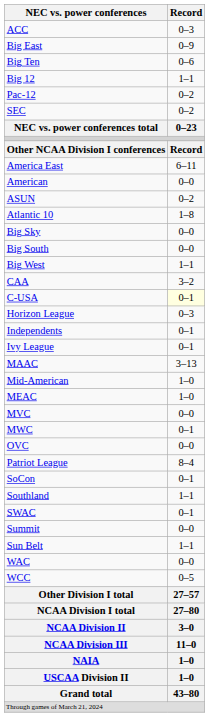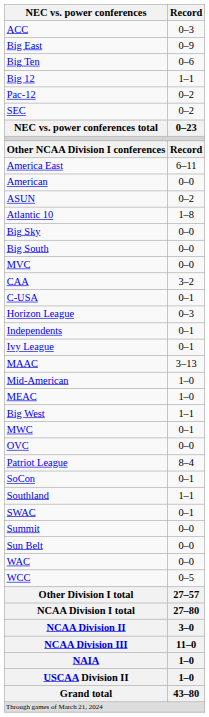 <table class="wikitable">
 <tr>
 <th>NEC vs. power conferences</th>
 <th>Record</th>
 </tr>
 <tr>
 <td><a href='#'>ACC</a></td>
 <td align=center>0–3</td>
 </tr>
 <tr>
 <td><a href='#'>Big East</a></td>
 <td align=center>0–9</td>
 </tr>
 <tr>
 <td><a href='#'>Big Ten</a></td>
 <td align=center>0–6</td>
 </tr>
 <tr>
 <td><a href='#'>Big 12</a></td>
 <td align=center>1–1</td>
 </tr>
 <tr>
 <td><a href='#'>Pac-12</a></td>
 <td align=center>0–2</td>
 </tr>
 <tr>
 <td><a href='#'>SEC</a></td>
 <td align=center>0–2</td>
 </tr>
 <tr>
 <th>NEC vs. power conferences total</th>
 <th>0–23</th>
 </tr>
 <tr>
 <th colspan="2" style="background:lightgrey;"></th>
 </tr>
 <tr>
 <th>Other NCAA Division I conferences</th>
 <th>Record</th>
 </tr>
 <tr>
 <td><a href='#'>America East</a></td>
 <td align=center>6–11</td>
 </tr>
 <tr>
 <td><a href='#'>American</a></td>
 <td align=center>0–0</td>
 </tr>
 <tr>
 <td><a href='#'>ASUN</a></td>
 <td align=center>0–2</td>
 </tr>
 <tr>
 <td><a href='#'>Atlantic 10</a></td>
 <td align=center>1–8</td>
 </tr>
 <tr>
 <td><a href='#'>Big Sky</a></td>
 <td align=center>0–0</td>
 </tr>
 <tr>
 <td><a href='#'>Big South</a></td>
 <td align=center>0–0</td>
 </tr>
 <tr>
-<td><a href='#'>Big West</a></td>
-<td align=center>1–1</td>
+<td><a href='#'>MVC</a></td>
+<td align=center>0–0</td>
 </tr>
 <tr>
 <td><a href='#'>CAA</a></td>
 <td align=center>3–2</td>
 </tr>
 <tr>
 <td><a href='#'>C-USA</a></td>
-<td align=center style="background: lightyellow;">0–1</td>
+<td align=center>0–1</td>
 </tr>
 <tr>
 <td><a href='#'>Horizon League</a></td>
 <td align=center>0–3</td>
 </tr>
 <tr>
 <td><a href='#'>Independents</a></td>
 <td align=center>0–1</td>
 </tr>
 <tr>
 <td><a href='#'>Ivy League</a></td>
 <td align=center>0–1</td>
 </tr>
 <tr>
 <td><a href='#'>MAAC</a></td>
 <td align=center>3–13</td>
 </tr>
 <tr>
 <td><a href='#'>Mid-American</a></td>
 <td align=center>1–0</td>
 </tr>
 <tr>
 <td><a href='#'>MEAC</a></td>
 <td align=center>1–0</td>
 </tr>
 <tr>
-<td><a href='#'>MVC</a></td>
-<td align=center>0–0</td>
+<td><a href='#'>Big West</a></td>
+<td align=center>1–1</td>
 </tr>
 <tr>
 <td><a href='#'>MWC</a></td>
 <td align=center>0–1</td>
 </tr>
 <tr>
 <td><a href='#'>OVC</a></td>
 <td align=center>0–0</td>
 </tr>
 <tr>
 <td><a href='#'>Patriot League</a></td>
 <td align=center>8–4</td>
 </tr>
 <tr>
 <td><a href='#'>SoCon</a></td>
 <td align=center>0–1</td>
 </tr>
 <tr>
 <td><a href='#'>Southland</a></td>
 <td align=center>1–1</td>
 </tr>
 <tr>
 <td><a href='#'>SWAC</a></td>
 <td align=center>0–1</td>
 </tr>
 <tr>
 <td><a href='#'>Summit</a></td>
 <td align=center>0–0</td>
 </tr>
 <tr>
 <td><a href='#'>Sun Belt</a></td>
-<td align=center>1–1</td>
+<td align=center>0–0</td>
 </tr>
 <tr>
 <td><a href='#'>WAC</a></td>
 <td align=center>0–0</td>
 </tr>
 <tr>
 <td><a href='#'>WCC</a></td>
 <td align=center>0–5</td>
 </tr>
 <tr>
 <th>Other Division I total</th>
 <th>27–57</th>
 </tr>
 <tr>
 <th>NCAA Division I total</th>
 <th>27–80</th>
 </tr>
 <tr>
 <th><a href='#'>NCAA Division II</a></th>
 <th>3–0</th>
 </tr>
 <tr>
 <th><a href='#'>NCAA Division III</a></th>
 <th>11–0</th>
 </tr>
 <tr>
 <th><a href='#'>NAIA</a></th>
 <th>1–0</th>
 </tr>
 <tr>
 <th><a href='#'>USCAA</a> Division II</th>
 <th>1–0</th>
 </tr>
 <tr>
 <th>Grand total</th>
 <th>43–80</th>
 </tr>
 <tr>
 <td colspan="2"  style="font-size:8pt; text-align:left; background:#ddd;">Through games of March 21, 2024</td>
 </tr>
 </table>
